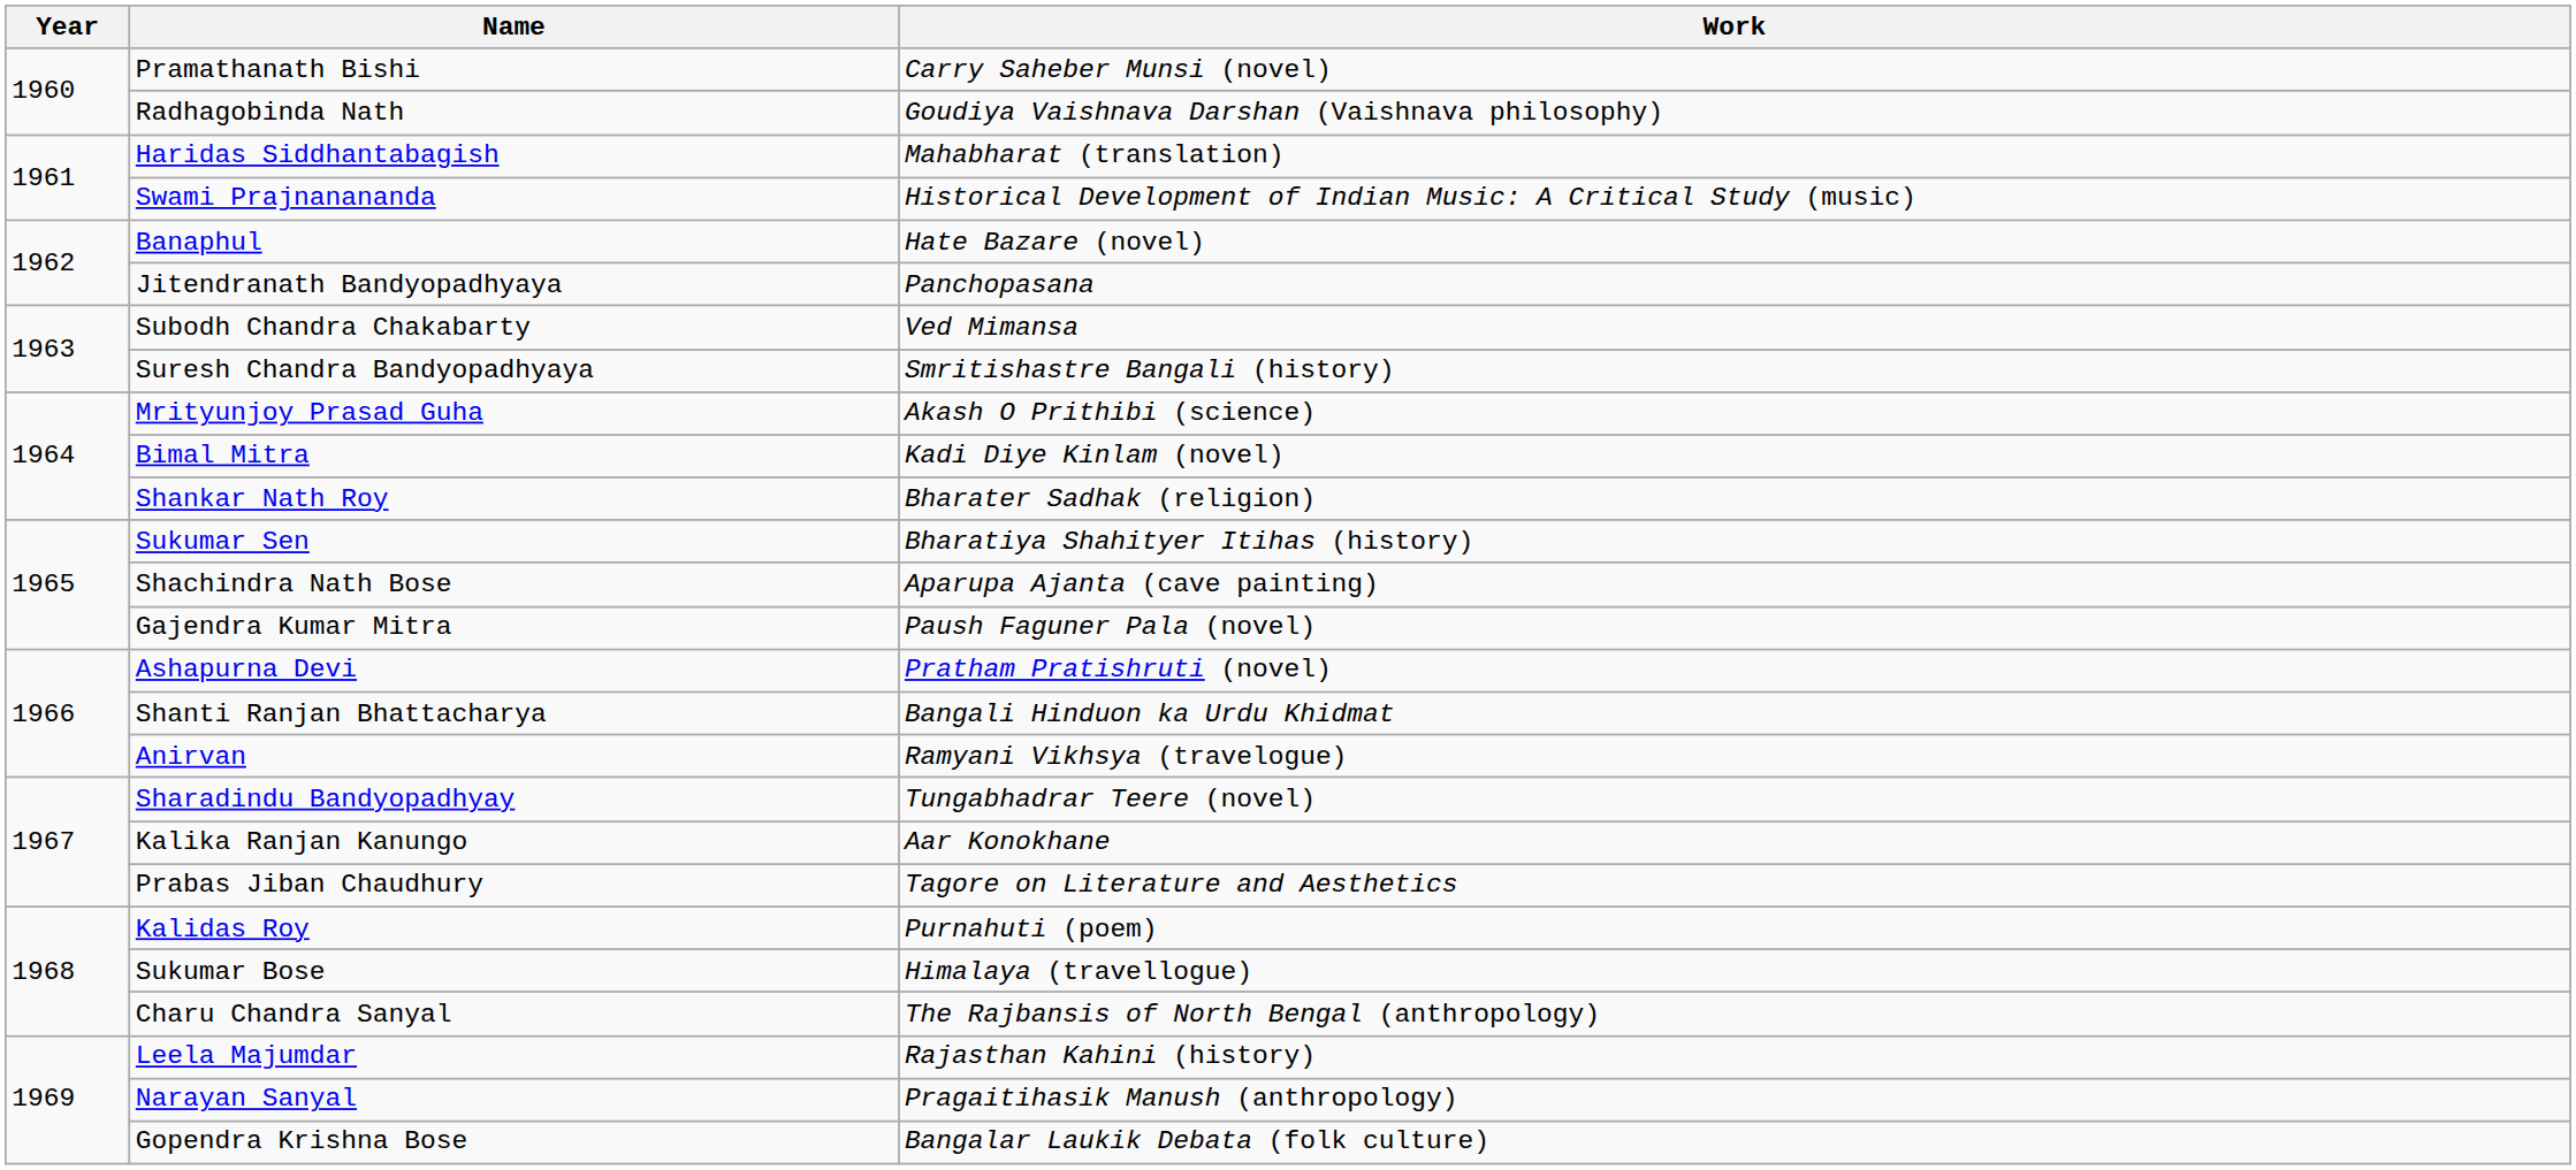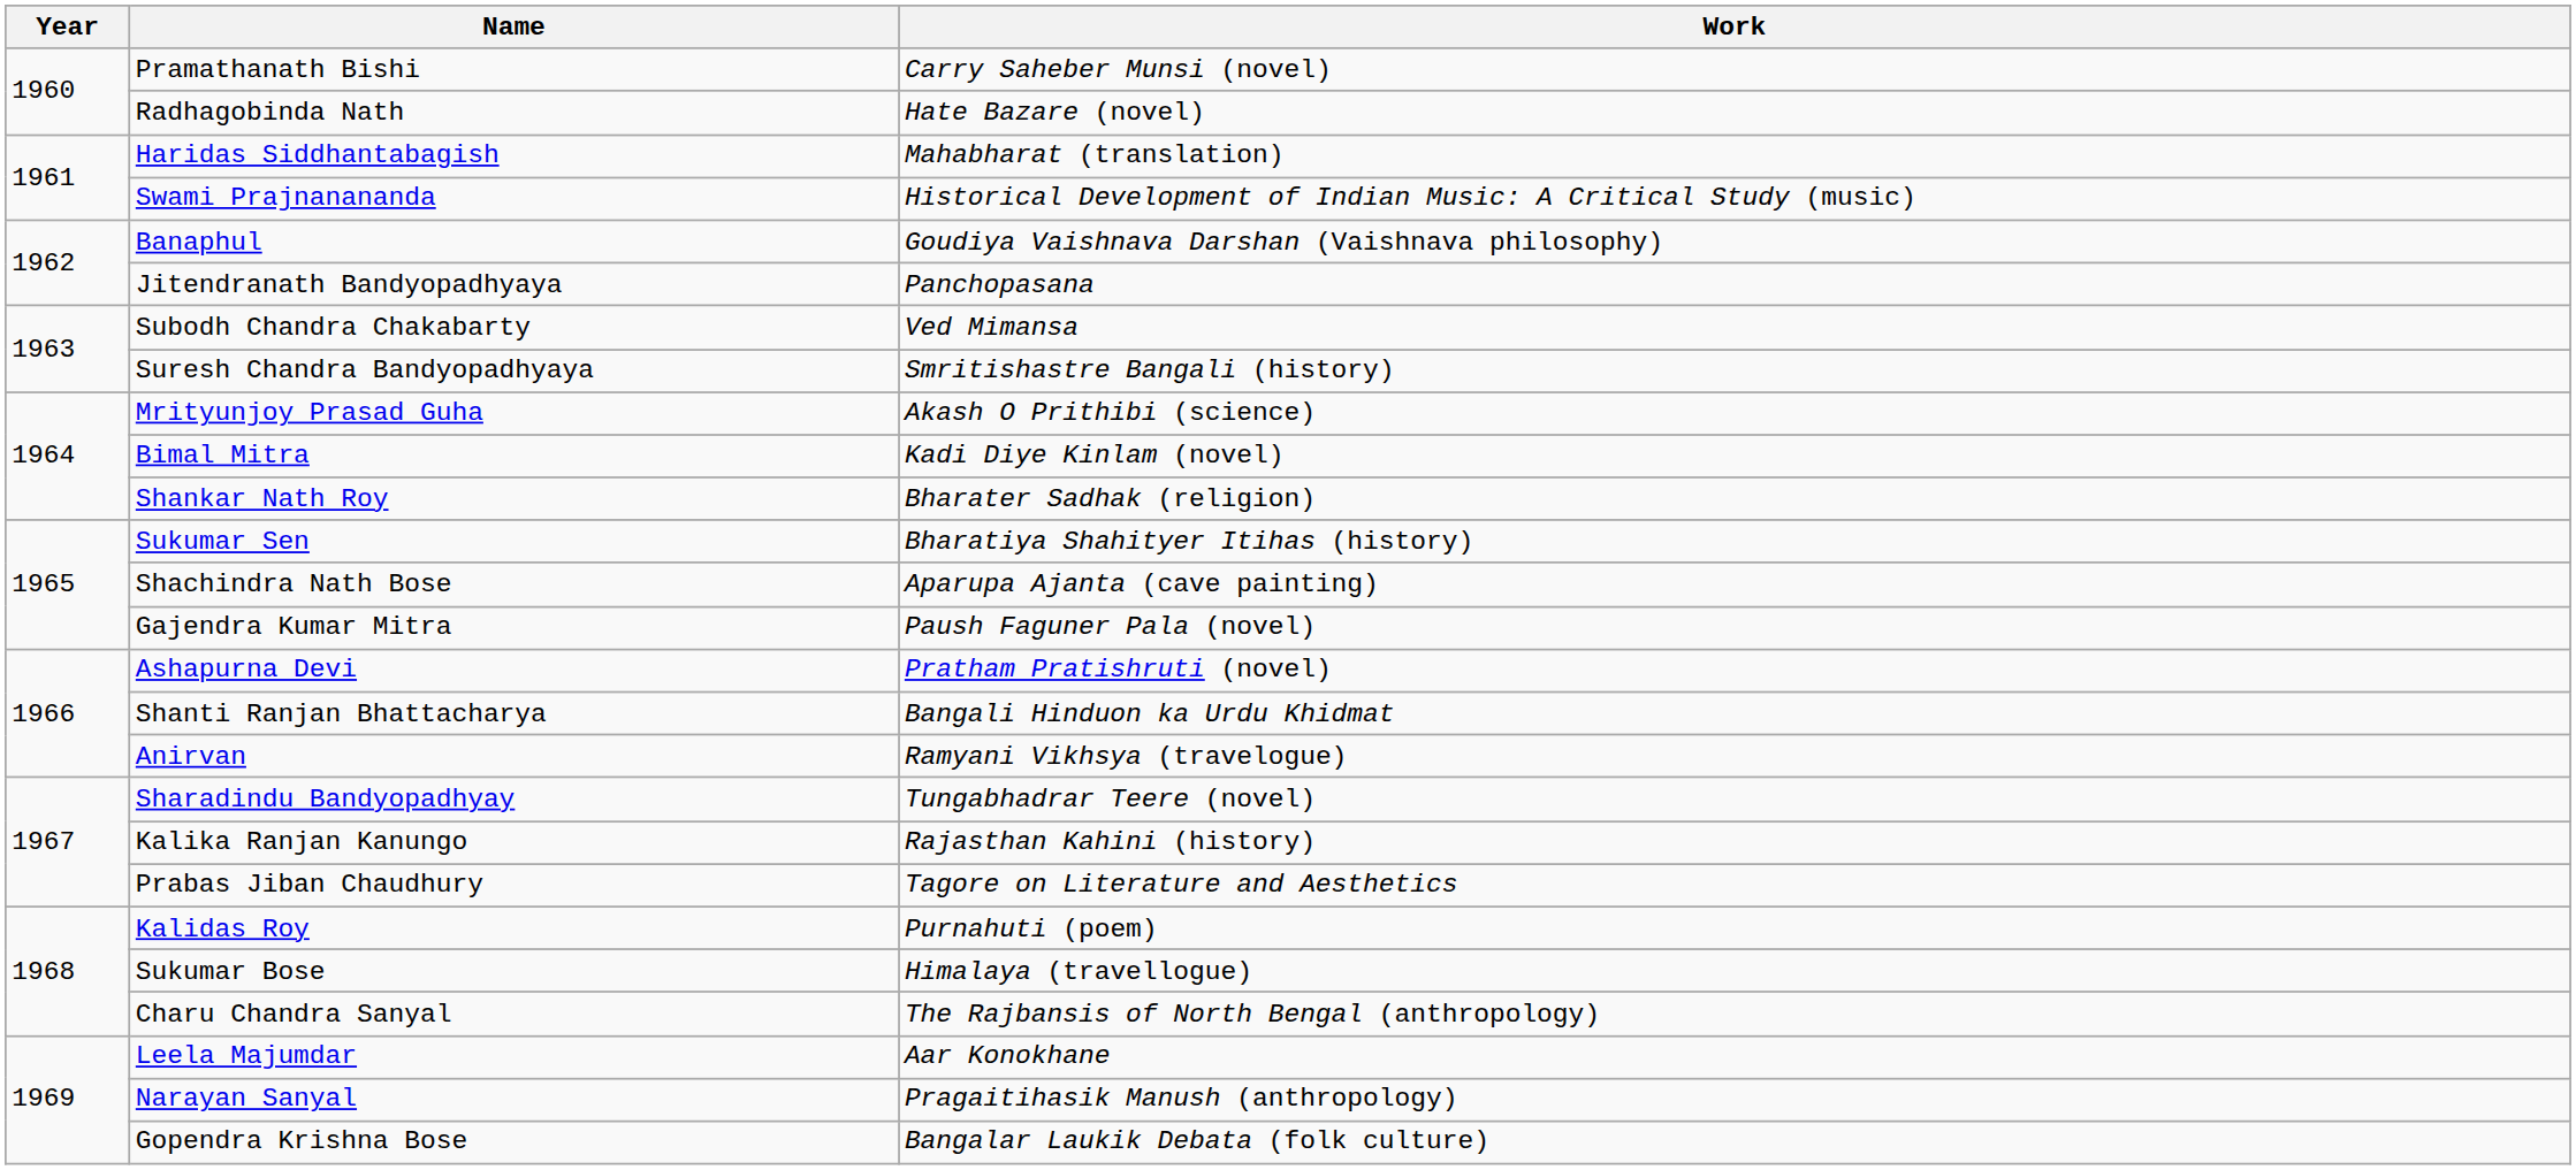 <table class="wikitable" width="80%" align="center">
 <tr>
 <th>Year</th>
 <th>Name</th>
 <th>Work</th>
 </tr>
 <tr>
 <td rowspan="2">1960</td>
 <td>Pramathanath Bishi</td>
 <td><em>Carry Saheber Munsi</em> (novel)</td>
 </tr>
 <tr>
 <td>Radhagobinda Nath</td>
-<td><em>Goudiya Vaishnava Darshan</em> (Vaishnava philosophy)</td>
+<td><em>Hate Bazare</em> (novel)</td>
 </tr>
 <tr>
 <td rowspan="2">1961</td>
 <td><a href='#'>Haridas Siddhantabagish</a></td>
 <td><em>Mahabharat</em> (translation)</td>
 </tr>
 <tr>
 <td><a href='#'>Swami Prajnanananda</a></td>
 <td><em>Historical Development of Indian Music: A Critical Study</em> (music)</td>
 </tr>
 <tr>
 <td rowspan="2">1962</td>
 <td><a href='#'>Banaphul</a></td>
-<td><em>Hate Bazare</em> (novel)</td>
+<td><em>Goudiya Vaishnava Darshan</em> (Vaishnava philosophy)</td>
 </tr>
 <tr>
 <td>Jitendranath Bandyopadhyaya</td>
 <td><em>Panchopasana</em></td>
 </tr>
 <tr>
 <td rowspan="2">1963</td>
 <td>Subodh Chandra Chakabarty</td>
 <td><em>Ved Mimansa</em></td>
 </tr>
 <tr>
 <td>Suresh Chandra Bandyopadhyaya</td>
 <td><em>Smritishastre Bangali</em> (history)</td>
 </tr>
 <tr>
 <td rowspan="3">1964</td>
 <td><a href='#'>Mrityunjoy Prasad Guha</a></td>
 <td><em>Akash O Prithibi</em> (science)</td>
 </tr>
 <tr>
 <td><a href='#'>Bimal Mitra</a></td>
 <td><em>Kadi Diye Kinlam</em> (novel)</td>
 </tr>
 <tr>
 <td><a href='#'>Shankar Nath Roy</a></td>
 <td><em>Bharater Sadhak </em>(religion)</td>
 </tr>
 <tr>
 <td rowspan="3">1965</td>
 <td><a href='#'>Sukumar Sen</a></td>
 <td><em>Bharatiya Shahityer Itihas</em> (history)</td>
 </tr>
 <tr>
 <td>Shachindra Nath Bose</td>
 <td><em>Aparupa Ajanta</em> (cave painting)</td>
 </tr>
 <tr>
 <td>Gajendra Kumar Mitra</td>
 <td><em>Paush Faguner Pala</em> (novel)</td>
 </tr>
 <tr>
 <td rowspan="3">1966</td>
 <td><a href='#'>Ashapurna Devi</a></td>
 <td><em><a href='#'>Pratham Pratishruti</a></em> (novel)</td>
 </tr>
 <tr>
 <td>Shanti Ranjan Bhattacharya</td>
 <td><em>Bangali Hinduon ka Urdu Khidmat</em></td>
 </tr>
 <tr>
 <td><a href='#'>Anirvan</a></td>
 <td><em>Ramyani Vikhsya</em> (travelogue)</td>
 </tr>
 <tr>
 <td rowspan="3">1967</td>
 <td><a href='#'>Sharadindu Bandyopadhyay</a></td>
 <td><em>Tungabhadrar Teere</em> (novel)</td>
 </tr>
 <tr>
 <td>Kalika Ranjan Kanungo</td>
-<td><em>Aar Konokhane</em></td>
+<td><em>Rajasthan Kahini</em> (history)</td>
 </tr>
 <tr>
 <td>Prabas Jiban Chaudhury</td>
 <td><em>Tagore on Literature and Aesthetics</em></td>
 </tr>
 <tr>
 <td rowspan="3">1968</td>
 <td><a href='#'>Kalidas Roy</a></td>
 <td><em>Purnahuti</em> (poem)</td>
 </tr>
 <tr>
 <td>Sukumar Bose</td>
 <td><em>Himalaya</em> (travellogue)</td>
 </tr>
 <tr>
 <td>Charu Chandra Sanyal</td>
 <td><em>The Rajbansis of North Bengal</em> (anthropology)</td>
 </tr>
 <tr>
 <td rowspan="3">1969</td>
 <td><a href='#'>Leela Majumdar</a></td>
-<td><em>Rajasthan Kahini</em> (history)</td>
+<td><em>Aar Konokhane</em></td>
 </tr>
 <tr>
 <td><a href='#'>Narayan Sanyal</a></td>
 <td><em>Pragaitihasik Manush</em> (anthropology)</td>
 </tr>
 <tr>
 <td>Gopendra Krishna Bose</td>
 <td><em>Bangalar Laukik Debata</em> (folk culture)</td>
 </tr>
 </table>
